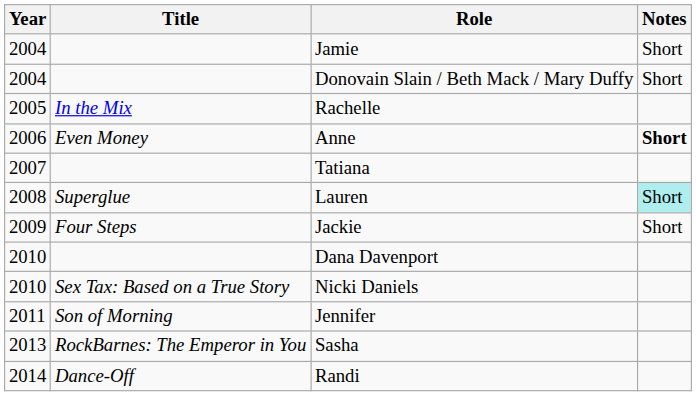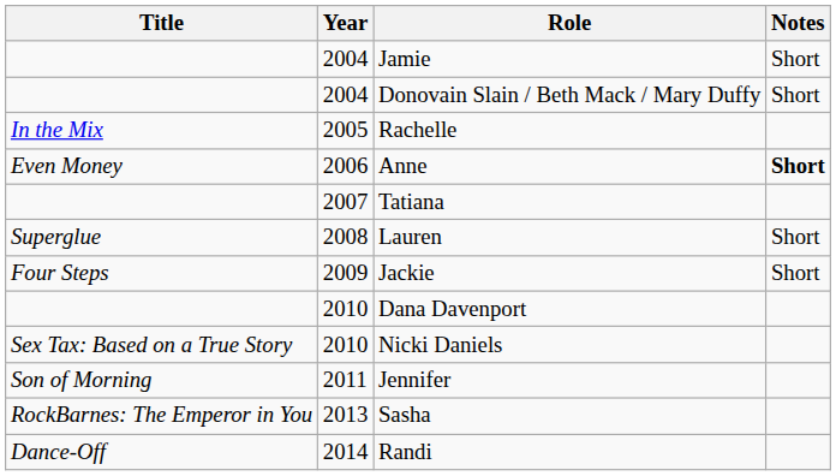 <table class="wikitable sortable">
 <tr>
+<th>Title</th>
 <th>Year</th>
-<th>Title</th>
 <th>Role</th>
 <th class="unsortable">Notes</th>
 </tr>
 <tr>
+<td><em></em></td>
 <td>2004</td>
-<td><em></em></td>
 <td>Jamie</td>
 <td>Short</td>
 </tr>
 <tr>
+<td><em></em></td>
 <td>2004</td>
-<td><em></em></td>
 <td>Donovain Slain / Beth Mack / Mary Duffy</td>
 <td>Short</td>
 </tr>
 <tr>
+<td><em><a href='#'>In the Mix</a></em></td>
 <td>2005</td>
-<td><em><a href='#'>In the Mix</a></em></td>
 <td>Rachelle</td>
 <td></td>
 </tr>
 <tr>
+<td><em>Even Money</em></td>
 <td>2006</td>
-<td><em>Even Money</em></td>
 <td>Anne</td>
 <td><strong>Short</strong></td>
 </tr>
 <tr>
+<td><em></em></td>
 <td>2007</td>
-<td><em></em></td>
 <td>Tatiana</td>
 <td></td>
 </tr>
 <tr>
+<td><em>Superglue</em></td>
 <td>2008</td>
-<td><em>Superglue</em></td>
 <td>Lauren</td>
-<td style="background: paleturquoise;">Short</td>
+<td>Short</td>
 </tr>
 <tr>
+<td><em>Four Steps</em></td>
 <td>2009</td>
-<td><em>Four Steps</em></td>
 <td>Jackie</td>
 <td>Short</td>
 </tr>
 <tr>
+<td><em></em></td>
 <td>2010</td>
-<td><em></em></td>
 <td>Dana Davenport</td>
 <td></td>
 </tr>
 <tr>
+<td><em>Sex Tax: Based on a True Story</em></td>
 <td>2010</td>
-<td><em>Sex Tax: Based on a True Story</em></td>
 <td>Nicki Daniels</td>
 <td></td>
 </tr>
 <tr>
+<td><em>Son of Morning</em></td>
 <td>2011</td>
-<td><em>Son of Morning</em></td>
 <td>Jennifer</td>
 <td></td>
 </tr>
 <tr>
+<td><em>RockBarnes: The Emperor in You</em></td>
 <td>2013</td>
-<td><em>RockBarnes: The Emperor in You</em></td>
 <td>Sasha</td>
 <td></td>
 </tr>
 <tr>
+<td><em>Dance-Off</em></td>
 <td>2014</td>
-<td><em>Dance-Off</em></td>
 <td>Randi</td>
 <td></td>
 </tr>
 </table>
